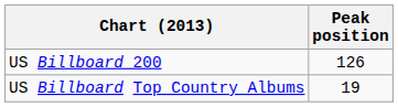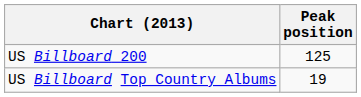 <table class="wikitable sortable">
 <tr>
 <th>Chart (2013)</th>
 <th>Peak<br>position</th>
 </tr>
 <tr>
 <td>US <a href='#'><em>Billboard</em> 200</a></td>
-<td align="center">126</td>
+<td align="center">125</td>
 </tr>
 <tr>
 <td>US <em><a href='#'>Billboard</a></em> <a href='#'>Top Country Albums</a></td>
 <td align="center">19</td>
 </tr>
 </table>
